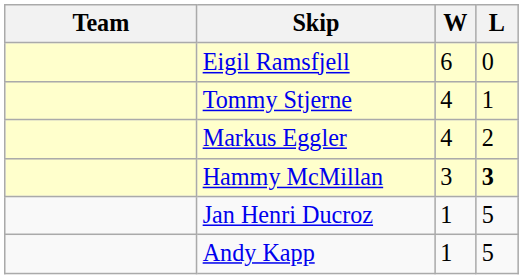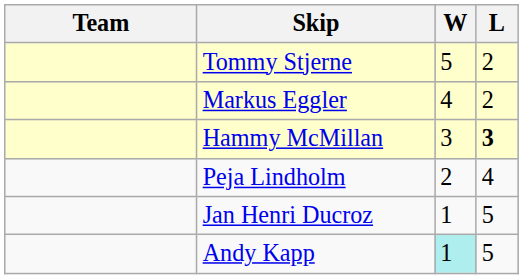 <table class="wikitable">
 <tr>
 <th width="120">Team</th>
 <th width="150">Skip</th>
 <th width="20">W</th>
 <th width="20">L</th>
 </tr>
 <tr bgcolor="#ffffcc">
 <td></td>
-<td><a href='#'>Eigil Ramsfjell</a></td>
-<td>6</td>
-<td>0</td>
-</tr>
-<tr bgcolor="#ffffcc">
-<td></td>
 <td><a href='#'>Tommy Stjerne</a></td>
-<td>4</td>
-<td>1</td>
+<td>5</td>
+<td>2</td>
 </tr>
 <tr bgcolor="#ffffcc">
 <td></td>
 <td><a href='#'>Markus Eggler</a></td>
 <td>4</td>
 <td>2</td>
 </tr>
 <tr bgcolor="#ffffcc">
 <td></td>
 <td><a href='#'>Hammy McMillan</a></td>
 <td>3</td>
 <td><strong>3</strong></td>
 </tr>
 <tr>
 <td></td>
+<td><a href='#'>Peja Lindholm</a></td>
+<td>2</td>
+<td>4</td>
+</tr>
+<tr>
+<td></td>
 <td><a href='#'>Jan Henri Ducroz</a></td>
 <td>1</td>
 <td>5</td>
 </tr>
 <tr>
 <td></td>
 <td><a href='#'>Andy Kapp</a></td>
-<td>1</td>
+<td style="background: paleturquoise;">1</td>
 <td>5</td>
 </tr>
 </table>
